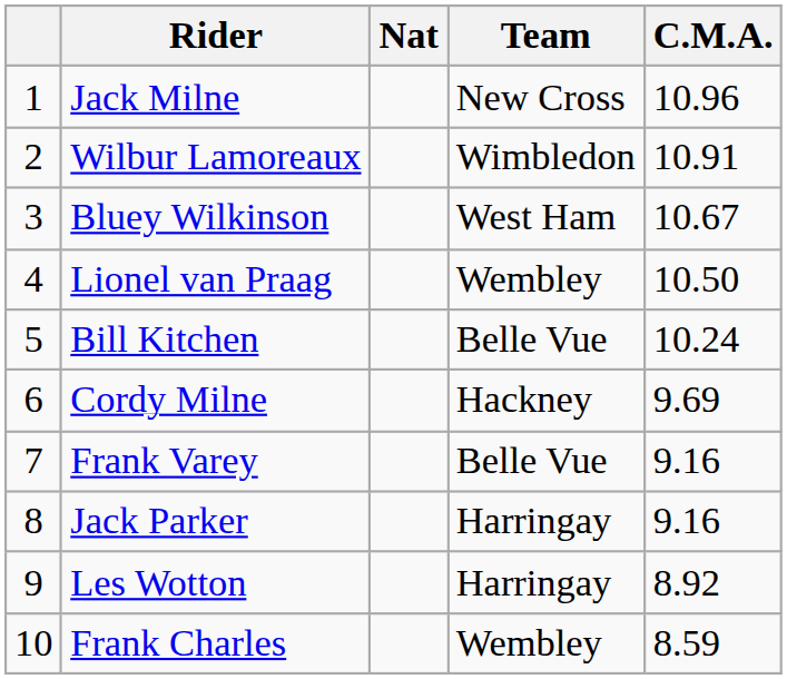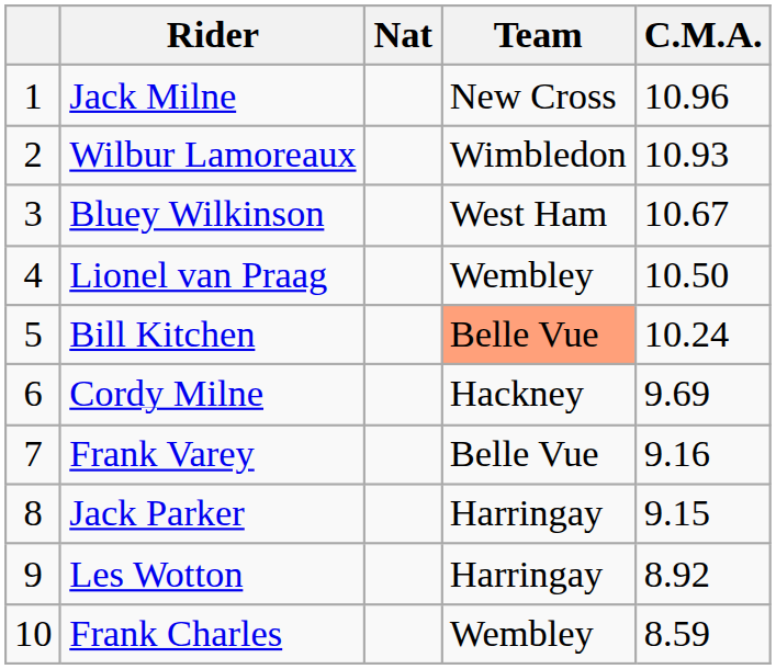 <table class=wikitable>
 <tr>
 <th></th>
 <th>Rider</th>
 <th>Nat</th>
 <th>Team</th>
 <th>C.M.A.</th>
 </tr>
 <tr>
 <td align="center">1</td>
 <td><a href='#'>Jack Milne</a></td>
 <td></td>
 <td>New Cross</td>
 <td>10.96</td>
 </tr>
 <tr>
 <td align="center">2</td>
 <td><a href='#'>Wilbur Lamoreaux</a></td>
 <td></td>
 <td>Wimbledon</td>
-<td>10.91</td>
+<td>10.93</td>
 </tr>
 <tr>
 <td align="center">3</td>
 <td><a href='#'>Bluey Wilkinson</a></td>
 <td></td>
 <td>West Ham</td>
 <td>10.67</td>
 </tr>
 <tr>
 <td align="center">4</td>
 <td><a href='#'>Lionel van Praag</a></td>
 <td></td>
 <td>Wembley</td>
 <td>10.50</td>
 </tr>
 <tr>
 <td align="center">5</td>
 <td><a href='#'>Bill Kitchen</a></td>
 <td></td>
-<td>Belle Vue</td>
+<td style="background: lightsalmon;">Belle Vue</td>
 <td>10.24</td>
 </tr>
 <tr>
 <td align="center">6</td>
 <td><a href='#'>Cordy Milne</a></td>
 <td></td>
 <td>Hackney</td>
 <td>9.69</td>
 </tr>
 <tr>
 <td align="center">7</td>
 <td><a href='#'>Frank Varey</a></td>
 <td></td>
 <td>Belle Vue</td>
 <td>9.16</td>
 </tr>
 <tr>
 <td align="center">8</td>
 <td><a href='#'>Jack Parker</a></td>
 <td></td>
 <td>Harringay</td>
-<td>9.16</td>
+<td>9.15</td>
 </tr>
 <tr>
 <td align="center">9</td>
 <td><a href='#'>Les Wotton</a></td>
 <td></td>
 <td>Harringay</td>
 <td>8.92</td>
 </tr>
 <tr>
 <td align="center">10</td>
 <td><a href='#'>Frank Charles</a></td>
 <td></td>
 <td>Wembley</td>
 <td>8.59</td>
 </tr>
 </table>
